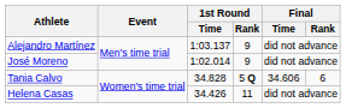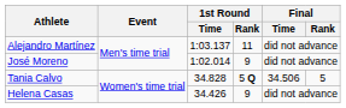 <table class="wikitable" style="font-size:90%">
 <tr>
 <th rowspan=2>Athlete</th>
 <th rowspan=2>Event</th>
 <th colspan=2>1st Round</th>
 <th colspan=2>Final</th>
 </tr>
 <tr style="font-size:95%">
 <th>Time</th>
 <th>Rank</th>
 <th>Time</th>
 <th>Rank</th>
 </tr>
 <tr align=center>
 <td align=left><a href='#'>Alejandro Martínez</a></td>
 <td align=left rowspan=2><a href='#'>Men's time trial</a></td>
 <td>1:03.137</td>
-<td>9</td>
+<td>11</td>
 <td colspan=2>did not advance</td>
 </tr>
 <tr align=center>
 <td align=left><a href='#'>José Moreno</a></td>
 <td>1:02.014</td>
 <td>9</td>
 <td colspan=2>did not advance</td>
 </tr>
 <tr align=center>
 <td align=left><a href='#'>Tania Calvo</a></td>
 <td align=left rowspan=2><a href='#'>Women's time trial</a></td>
 <td>34.828</td>
 <td>5 <strong>Q</strong></td>
-<td>34.606</td>
-<td>6</td>
+<td>34.506</td>
+<td>5</td>
 </tr>
 <tr align=center>
 <td align=left><a href='#'>Helena Casas</a></td>
 <td>34.426</td>
-<td>11</td>
+<td>9</td>
 <td colspan=2>did not advance</td>
 </tr>
 </table>
